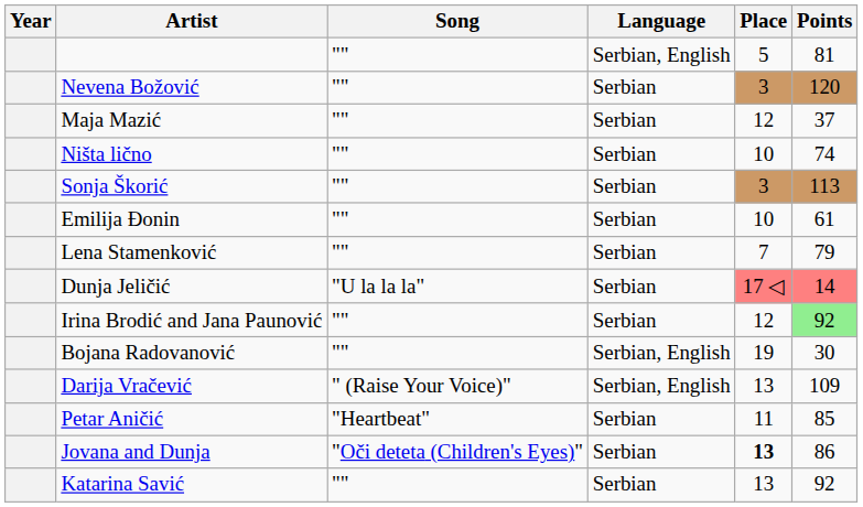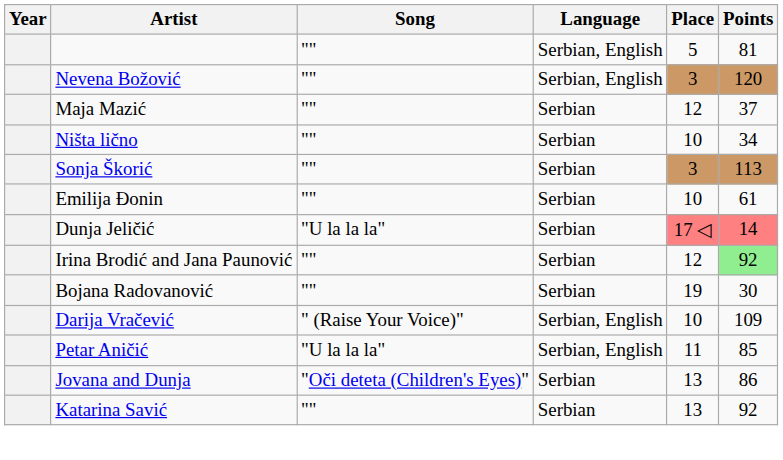 <table class="wikitable sortable plainrowheaders">
 <tr>
 <th scope="col">Year</th>
 <th scope="col">Artist</th>
 <th scope="col">Song</th>
 <th scope="col">Language</th>
 <th scope="col" data-sort-type="number">Place</th>
 <th scope="col" data-sort-type="number">Points</th>
 </tr>
 <tr>
 <th scope="row" style="text-align: center;"></th>
 <td></td>
 <td>"" </td>
 <td>Serbian, English</td>
 <td style="text-align:center;">5</td>
 <td style="text-align:center;">81</td>
 </tr>
 <tr>
 <th scope="row" style="text-align: center;"></th>
 <td><a href='#'>Nevena Božović</a></td>
 <td>"" </td>
-<td>Serbian</td>
+<td>Serbian, English</td>
 <td style="text-align:center; background-color:#C96;">3</td>
 <td style="text-align:center; background-color:#C96;">120</td>
 </tr>
 <tr>
 <th scope="row" style="text-align: center;"></th>
 <td>Maja Mazić</td>
 <td>"" </td>
 <td>Serbian</td>
 <td style="text-align:center;">12</td>
 <td style="text-align:center;">37</td>
 </tr>
 <tr>
 <th scope="row" style="text-align: center;"></th>
 <td><a href='#'>Ništa lično</a></td>
 <td>"" </td>
 <td>Serbian</td>
 <td style="text-align:center;">10</td>
-<td style="text-align:center;">74</td>
+<td style="text-align:center;">34</td>
 </tr>
 <tr>
 <th scope="row" style="text-align: center;"></th>
 <td><a href='#'>Sonja Škorić</a></td>
 <td>"" </td>
 <td>Serbian</td>
 <td style="text-align:center; background-color:#C96;">3</td>
 <td style="text-align:center; background-color:#C96;">113</td>
 </tr>
 <tr>
 <th scope="row" style="text-align: center;"></th>
 <td>Emilija Đonin</td>
 <td>"" </td>
 <td>Serbian</td>
 <td style="text-align:center;">10</td>
 <td style="text-align:center;">61</td>
-</tr>
-<tr>
-<th scope="row" style="text-align: center;"></th>
-<td>Lena Stamenković</td>
-<td>"" </td>
-<td>Serbian</td>
-<td style="text-align:center;">7</td>
-<td style="text-align:center;">79</td>
 </tr>
 <tr>
 <th scope="row" style="text-align: center;"></th>
 <td>Dunja Jeličić</td>
 <td>"U la la la" </td>
 <td>Serbian</td>
 <td style="text-align:center; background-color:#FE8080;">17 ◁</td>
 <td style="text-align:center; background-color:#FE8080;">14</td>
 </tr>
 <tr>
 <th scope="row" style="text-align: center;"></th>
 <td>Irina Brodić and Jana Paunović</td>
 <td>"" </td>
 <td>Serbian</td>
 <td style="text-align:center;">12</td>
 <td style="background: lightgreen; text-align:center;">92</td>
 </tr>
 <tr>
 <th scope="row" style="text-align: center;"></th>
 <td>Bojana Radovanović</td>
 <td>"" </td>
-<td>Serbian, English</td>
+<td>Serbian</td>
 <td style="text-align:center;">19</td>
 <td style="text-align:center;">30</td>
 </tr>
 <tr>
 <th scope="row" style="text-align: center;"></th>
 <td><a href='#'>Darija Vračević</a></td>
 <td>" (Raise Your Voice)" </td>
 <td>Serbian, English</td>
-<td style="text-align:center;">13</td>
+<td style="text-align:center;">10</td>
 <td style="text-align:center;">109</td>
 </tr>
 <tr>
 <th scope="row" style="text-align: center;"></th>
 <td><a href='#'>Petar Aničić</a></td>
-<td>"Heartbeat"</td>
-<td>Serbian</td>
+<td>"U la la la" </td>
+<td>Serbian, English</td>
 <td style="text-align:center;">11</td>
 <td style="text-align:center;">85</td>
 </tr>
 <tr>
 <th scope="row" style="text-align: center;"></th>
 <td><a href='#'>Jovana and Dunja</a></td>
 <td>"<a href='#'><span>Oči deteta</span> (Children's Eyes)</a>" </td>
 <td>Serbian</td>
-<td style="text-align:center;"><strong>13</strong></td>
+<td style="text-align:center;">13</td>
 <td style="text-align:center;">86</td>
 </tr>
 <tr>
 <th scope="row" style="text-align: center;"></th>
 <td><a href='#'>Katarina Savić</a></td>
 <td>"" </td>
 <td>Serbian</td>
 <td style="text-align:center;">13</td>
 <td style="text-align:center;">92</td>
 </tr>
 </table>
